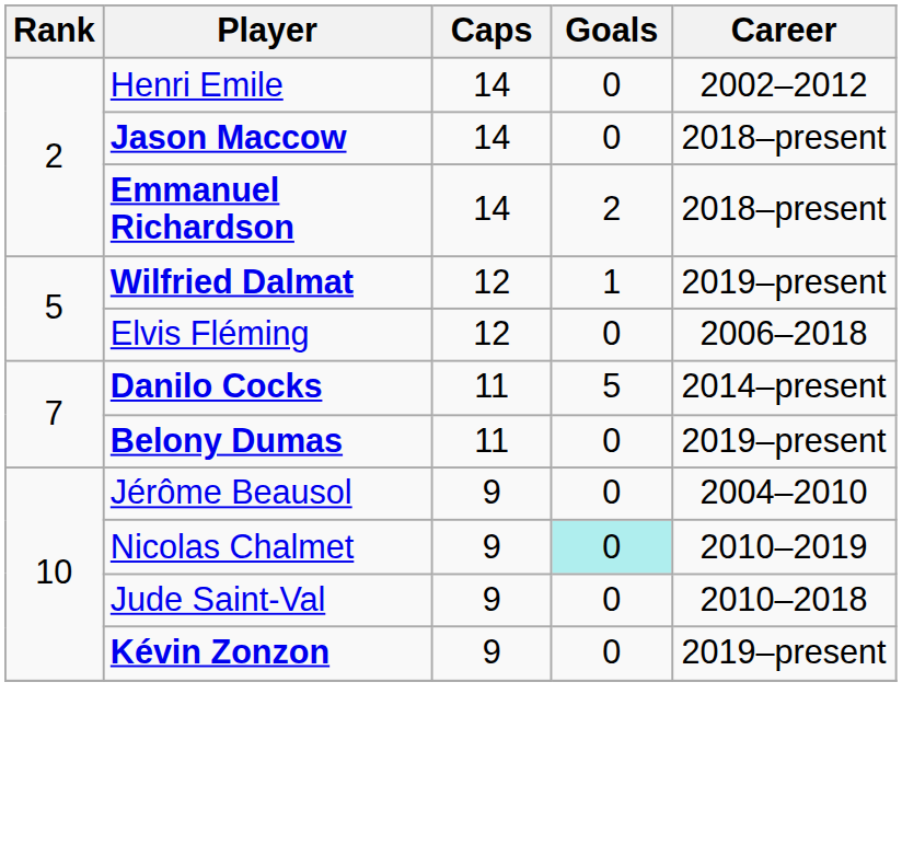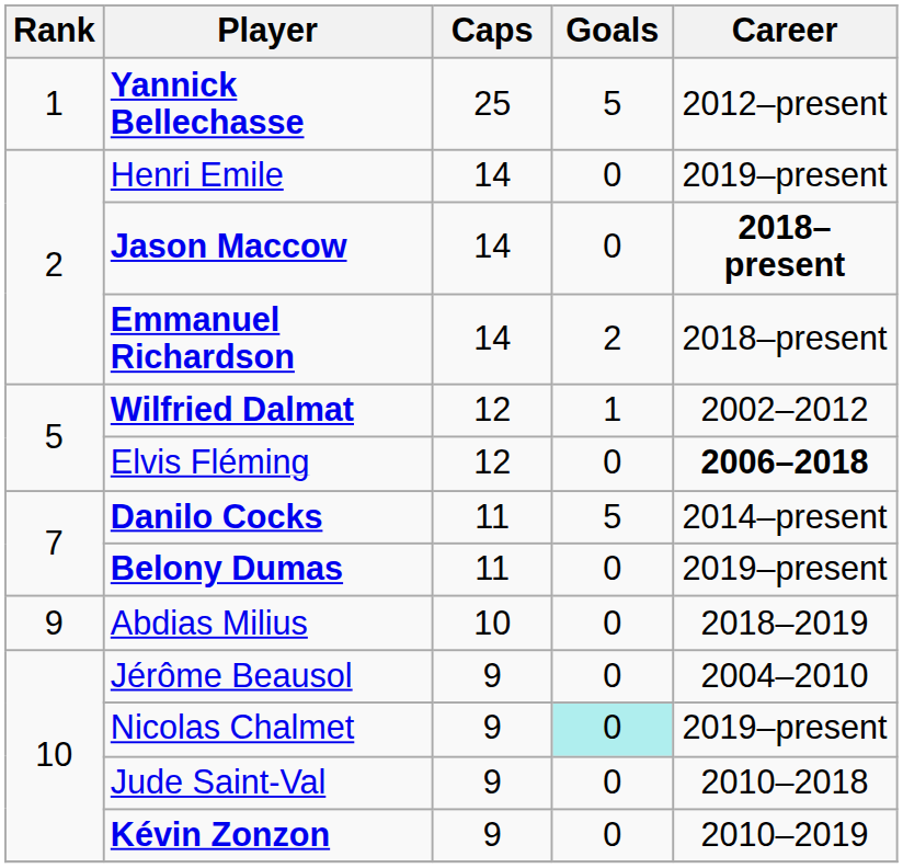 <table class="wikitable sortable" style="text-align:center;">
 <tr>
 <th width=30px>Rank</th>
 <th style="width:150px;">Player</th>
 <th width=50px>Caps</th>
 <th width=50px>Goals</th>
 <th style="width:100px;">Career</th>
 </tr>
 <tr>
+<td>1</td>
+<td align=left><strong><a href='#'>Yannick Bellechasse</a></strong></td>
+<td>25</td>
+<td>5</td>
+<td>2012–present</td>
+</tr>
+<tr>
 <td rowspan=3>2</td>
 <td align=left><a href='#'>Henri Emile</a></td>
 <td>14</td>
 <td>0</td>
-<td>2002–2012</td>
+<td>2019–present</td>
 </tr>
 <tr>
 <td align=left><strong><a href='#'>Jason Maccow</a></strong></td>
 <td>14</td>
 <td>0</td>
-<td>2018–present</td>
+<td><strong>2018–present</strong></td>
 </tr>
 <tr>
 <td align=left><strong><a href='#'>Emmanuel Richardson</a></strong></td>
 <td>14</td>
 <td>2</td>
 <td>2018–present</td>
 </tr>
 <tr>
 <td rowspan=2>5</td>
 <td align=left><strong><a href='#'>Wilfried Dalmat</a></strong></td>
 <td>12</td>
 <td>1</td>
-<td>2019–present</td>
+<td>2002–2012</td>
 </tr>
 <tr>
 <td align=left><a href='#'>Elvis Fléming</a></td>
 <td>12</td>
 <td>0</td>
-<td>2006–2018</td>
+<td><strong>2006–2018</strong></td>
 </tr>
 <tr>
 <td rowspan=2>7</td>
 <td align=left><strong><a href='#'>Danilo Cocks</a></strong></td>
 <td>11</td>
 <td>5</td>
 <td>2014–present</td>
 </tr>
 <tr>
 <td align=left><strong><a href='#'>Belony Dumas</a></strong></td>
 <td>11</td>
 <td>0</td>
 <td>2019–present</td>
 </tr>
 <tr>
+<td>9</td>
+<td align=left><a href='#'>Abdias Milius</a></td>
+<td>10</td>
+<td>0</td>
+<td>2018–2019</td>
+</tr>
+<tr>
 <td rowspan=4>10</td>
 <td align=left><a href='#'>Jérôme Beausol</a></td>
 <td>9</td>
 <td>0</td>
 <td>2004–2010</td>
 </tr>
 <tr>
 <td align=left><a href='#'>Nicolas Chalmet</a></td>
 <td>9</td>
 <td style="background: paleturquoise;">0</td>
-<td>2010–2019</td>
+<td>2019–present</td>
 </tr>
 <tr>
 <td align=left><a href='#'>Jude Saint-Val</a></td>
 <td>9</td>
 <td>0</td>
 <td>2010–2018</td>
 </tr>
 <tr>
 <td align=left><strong><a href='#'>Kévin Zonzon</a></strong></td>
 <td>9</td>
 <td>0</td>
-<td>2019–present</td>
+<td>2010–2019</td>
 </tr>
 <tr>
 </tr>
 </table>
